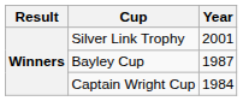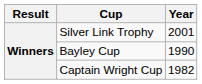 <table class="wikitable" style="font-size:85%">
 <tr>
 <th scope="col">Result</th>
 <th scope="col">Cup</th>
 <th scope="col">Year</th>
 </tr>
 <tr>
 <th scope="row" rowspan=3>Winners</th>
 <td>Silver Link Trophy</td>
 <td>2001</td>
 </tr>
 <tr>
 <td>Bayley Cup</td>
-<td>1987</td>
+<td>1990</td>
 </tr>
 <tr>
 <td>Captain Wright Cup</td>
-<td>1984</td>
+<td>1982</td>
 </tr>
 </table>
